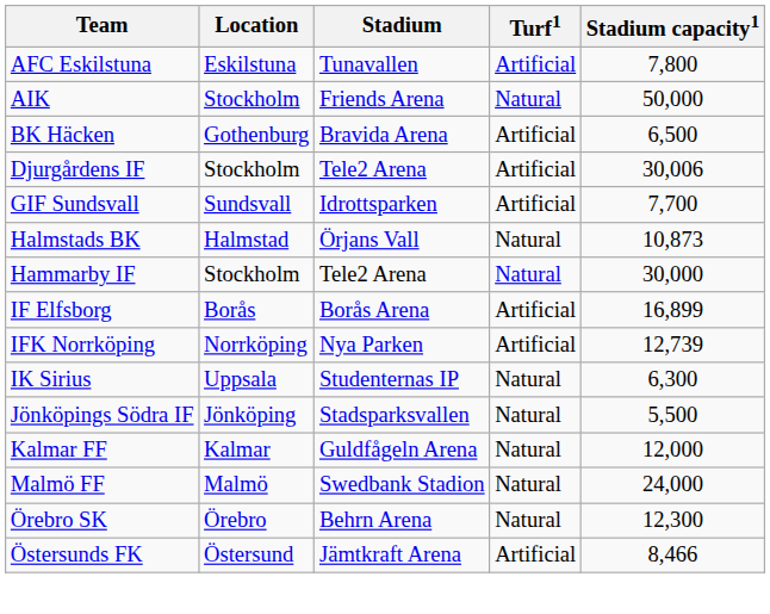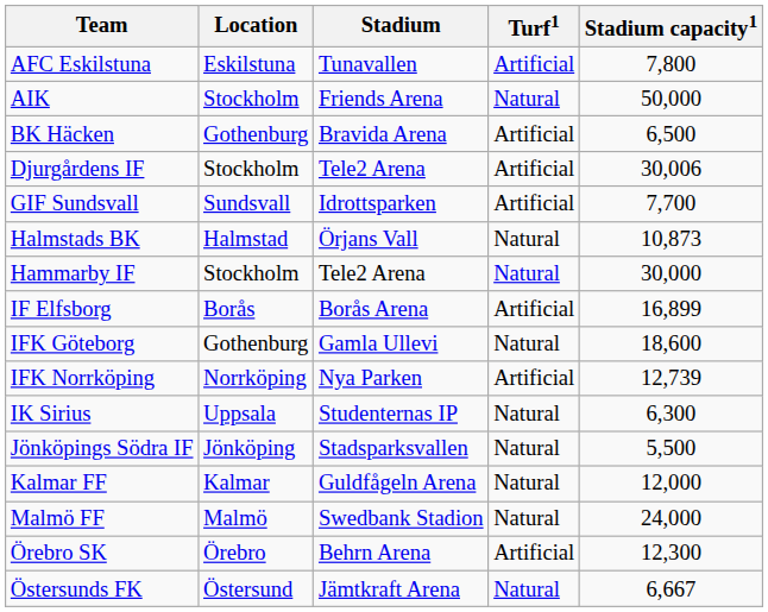 <table class="wikitable sortable" style="text-align: left;">
 <tr>
 <th>Team</th>
 <th>Location</th>
 <th>Stadium</th>
 <th>Turf<sup>1</sup></th>
 <th>Stadium capacity<sup>1</sup></th>
 </tr>
 <tr>
 <td><a href='#'>AFC Eskilstuna</a></td>
 <td><a href='#'>Eskilstuna</a></td>
 <td><a href='#'>Tunavallen</a></td>
 <td><a href='#'>Artificial</a></td>
 <td align="center">7,800</td>
 </tr>
 <tr>
 <td><a href='#'>AIK</a></td>
 <td><a href='#'>Stockholm</a></td>
 <td><a href='#'>Friends Arena</a></td>
 <td><a href='#'>Natural</a></td>
 <td align="center">50,000</td>
 </tr>
 <tr>
 <td><a href='#'>BK Häcken</a></td>
 <td><a href='#'>Gothenburg</a></td>
 <td><a href='#'>Bravida Arena</a></td>
 <td>Artificial</td>
 <td align="center">6,500</td>
 </tr>
 <tr>
 <td><a href='#'>Djurgårdens IF</a></td>
 <td>Stockholm</td>
 <td><a href='#'>Tele2 Arena</a></td>
 <td>Artificial</td>
 <td align="center">30,006</td>
 </tr>
 <tr>
 <td><a href='#'>GIF Sundsvall</a></td>
 <td><a href='#'>Sundsvall</a></td>
 <td><a href='#'>Idrottsparken</a></td>
 <td>Artificial</td>
 <td align="center">7,700</td>
 </tr>
 <tr>
 <td><a href='#'>Halmstads BK</a></td>
 <td><a href='#'>Halmstad</a></td>
 <td><a href='#'>Örjans Vall</a></td>
 <td>Natural</td>
 <td align="center">10,873</td>
 </tr>
 <tr>
 <td><a href='#'>Hammarby IF</a></td>
 <td>Stockholm</td>
 <td>Tele2 Arena</td>
 <td><a href='#'>Natural</a></td>
 <td align="center">30,000</td>
 </tr>
 <tr>
 <td><a href='#'>IF Elfsborg</a></td>
 <td><a href='#'>Borås</a></td>
 <td><a href='#'>Borås Arena</a></td>
 <td>Artificial</td>
 <td align="center">16,899</td>
 </tr>
 <tr>
+<td><a href='#'>IFK Göteborg</a></td>
+<td>Gothenburg</td>
+<td><a href='#'>Gamla Ullevi</a></td>
+<td>Natural</td>
+<td align="center">18,600</td>
+</tr>
+<tr>
 <td><a href='#'>IFK Norrköping</a></td>
 <td><a href='#'>Norrköping</a></td>
 <td><a href='#'>Nya Parken</a></td>
 <td>Artificial</td>
 <td align="center">12,739</td>
 </tr>
 <tr>
 <td><a href='#'>IK Sirius</a></td>
 <td><a href='#'>Uppsala</a></td>
 <td><a href='#'>Studenternas IP</a></td>
 <td>Natural</td>
 <td align="center">6,300</td>
 </tr>
 <tr>
 <td><a href='#'>Jönköpings Södra IF</a></td>
 <td><a href='#'>Jönköping</a></td>
 <td><a href='#'>Stadsparksvallen</a></td>
 <td>Natural</td>
 <td align="center">5,500</td>
 </tr>
 <tr>
 <td><a href='#'>Kalmar FF</a></td>
 <td><a href='#'>Kalmar</a></td>
 <td><a href='#'>Guldfågeln Arena</a></td>
 <td>Natural</td>
 <td align="center">12,000</td>
 </tr>
 <tr>
 <td><a href='#'>Malmö FF</a></td>
 <td><a href='#'>Malmö</a></td>
 <td><a href='#'>Swedbank Stadion</a></td>
 <td>Natural</td>
 <td align="center">24,000</td>
 </tr>
 <tr>
 <td><a href='#'>Örebro SK</a></td>
 <td><a href='#'>Örebro</a></td>
 <td><a href='#'>Behrn Arena</a></td>
-<td>Natural</td>
+<td>Artificial</td>
 <td align="center">12,300</td>
 </tr>
 <tr>
 <td><a href='#'>Östersunds FK</a></td>
 <td><a href='#'>Östersund</a></td>
 <td><a href='#'>Jämtkraft Arena</a></td>
-<td>Artificial</td>
-<td align="center">8,466</td>
+<td><a href='#'>Natural</a></td>
+<td align="center">6,667</td>
 </tr>
 </table>
